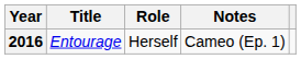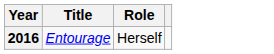 <table class="wikitable plainrowheaders" style="text-align:center">
 <tr>
 <th scope="col">Year</th>
 <th scope="col">Title</th>
 <th scope="col">Role</th>
-<th scope="col" class="unsortable">Notes</th>
 <th scope="col" class="unsortable"></th>
 </tr>
 <tr>
 <th scope="row">2016</th>
 <td><em><a href='#'>Entourage</a></em></td>
 <td>Herself</td>
-<td>Cameo (Ep. 1)</td>
 <td></td>
 </tr>
 </table>
